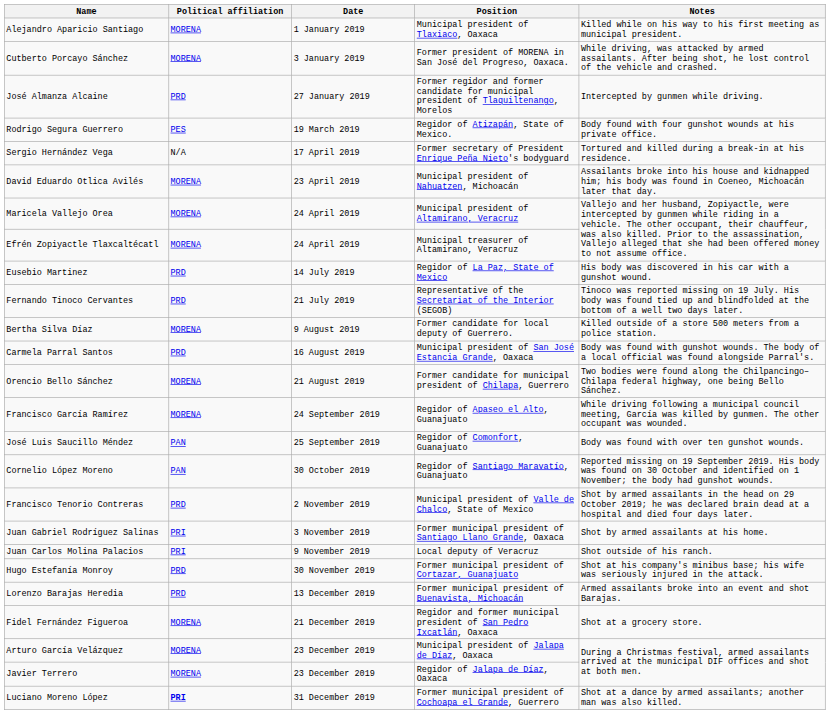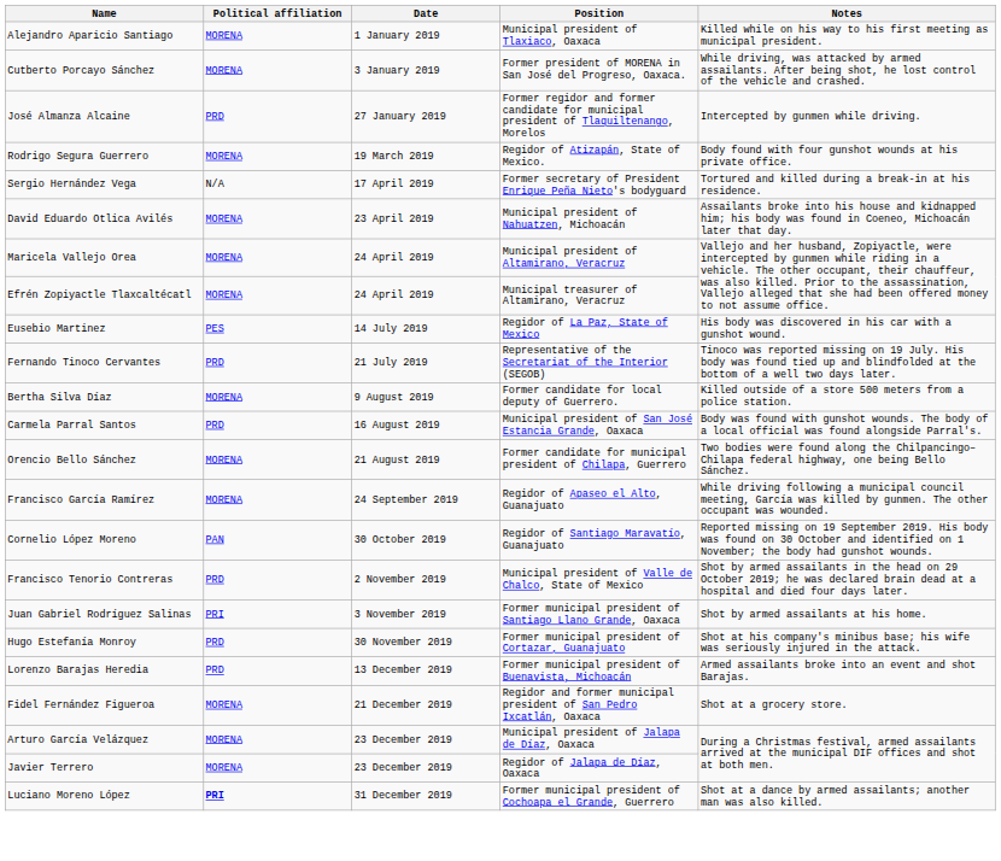 <table class="wikitable" style="width:100%">
 <tr>
 <th style="width:20%">Name</th>
 <th style="width:15%">Political affiliation</th>
 <th style="width:15%">Date</th>
 <th style="width:20%">Position</th>
 <th style="width:30%">Notes</th>
 </tr>
 <tr>
 <td>Alejandro Aparicio Santiago</td>
 <td><a href='#'>MORENA</a></td>
 <td>1 January 2019</td>
 <td>Municipal president of <a href='#'>Tlaxiaco</a>, Oaxaca</td>
 <td>Killed while on his way to his first meeting as municipal president.</td>
 </tr>
 <tr>
 <td>Cutberto Porcayo Sánchez</td>
 <td><a href='#'>MORENA</a></td>
 <td>3 January 2019</td>
 <td>Former president of MORENA in San José del Progreso, Oaxaca.</td>
 <td>While driving, was attacked by armed assailants. After being shot, he lost control of the vehicle and crashed.</td>
 </tr>
 <tr>
 <td>José Almanza Alcaine</td>
 <td><a href='#'>PRD</a></td>
 <td>27 January 2019</td>
 <td>Former regidor and former candidate for municipal president of <a href='#'>Tlaquiltenango</a>, Morelos</td>
 <td>Intercepted by gunmen while driving.</td>
 </tr>
 <tr>
 <td>Rodrigo Segura Guerrero</td>
-<td><a href='#'>PES</a></td>
+<td><a href='#'>MORENA</a></td>
 <td>19 March 2019</td>
 <td>Regidor of <a href='#'>Atizapán</a>, State of Mexico.</td>
 <td>Body found with four gunshot wounds at his private office.</td>
 </tr>
 <tr>
 <td>Sergio Hernández Vega</td>
 <td>N/A</td>
 <td>17 April 2019</td>
 <td>Former secretary of President <a href='#'>Enrique Peña Nieto</a>'s bodyguard</td>
 <td>Tortured and killed during a break-in at his residence.</td>
 </tr>
 <tr>
 <td>David Eduardo Otlica Avilés</td>
 <td><a href='#'>MORENA</a></td>
 <td>23 April 2019</td>
 <td>Municipal president of <a href='#'>Nahuatzen</a>, Michoacán</td>
 <td>Assailants broke into his house and kidnapped him; his body was found in Coeneo, Michoacán later that day.</td>
 </tr>
 <tr>
 <td>Maricela Vallejo Orea</td>
 <td><a href='#'>MORENA</a></td>
 <td>24 April 2019</td>
 <td>Municipal president of <a href='#'>Altamirano, Veracruz</a></td>
 <td rowspan="2">Vallejo and her husband, Zopiyactle, were intercepted by gunmen while riding in a vehicle. The other occupant, their chauffeur, was also killed. Prior to the assassination, Vallejo alleged that she had been offered money to not assume office.</td>
 </tr>
 <tr>
 <td>Efrén Zopiyactle Tlaxcaltécatl</td>
 <td><a href='#'>MORENA</a></td>
 <td>24 April 2019</td>
 <td>Municipal treasurer of Altamirano, Veracruz</td>
 </tr>
 <tr>
 <td>Eusebio Martinez</td>
-<td><a href='#'>PRD</a></td>
+<td><a href='#'>PES</a></td>
 <td>14 July 2019</td>
 <td>Regidor of <a href='#'>La Paz, State of Mexico</a></td>
 <td>His body was discovered in his car with a gunshot wound.</td>
 </tr>
 <tr>
 <td>Fernando Tinoco Cervantes</td>
 <td><a href='#'>PRD</a></td>
 <td>21 July 2019</td>
 <td>Representative of the <a href='#'>Secretariat of the Interior</a> (SEGOB)</td>
 <td>Tinoco was reported missing on 19 July. His body was found tied up and blindfolded at the bottom of a well two days later.</td>
 </tr>
 <tr>
 <td>Bertha Silva Díaz</td>
 <td><a href='#'>MORENA</a></td>
 <td>9 August 2019</td>
 <td>Former candidate for local deputy of Guerrero.</td>
 <td>Killed outside of a store 500 meters from a police station.</td>
 </tr>
 <tr>
 <td>Carmela Parral Santos</td>
 <td><a href='#'>PRD</a></td>
 <td>16 August 2019</td>
 <td>Municipal president of <a href='#'>San José Estancia Grande</a>, Oaxaca</td>
 <td>Body was found with gunshot wounds. The body of a local official was found alongside Parral's.</td>
 </tr>
 <tr>
 <td>Orencio Bello Sánchez</td>
 <td><a href='#'>MORENA</a></td>
 <td>21 August 2019</td>
 <td>Former candidate for municipal president of <a href='#'>Chilapa</a>, Guerrero</td>
 <td>Two bodies were found along the Chilpancingo–Chilapa federal highway, one being Bello Sánchez.</td>
 </tr>
 <tr>
 <td>Francisco García Ramírez</td>
 <td><a href='#'>MORENA</a></td>
 <td>24 September 2019</td>
 <td>Regidor of <a href='#'>Apaseo el Alto</a>, Guanajuato</td>
 <td>While driving following a municipal council meeting, García was killed by gunmen. The other occupant was wounded.</td>
 </tr>
 <tr>
-<td>José Luis Saucillo Méndez</td>
-<td><a href='#'>PAN</a></td>
-<td>25 September 2019</td>
-<td>Regidor of <a href='#'>Comonfort</a>, Guanajuato</td>
-<td>Body was found with over ten gunshot wounds.</td>
-</tr>
-<tr>
 <td>Cornelio López Moreno</td>
 <td><a href='#'>PAN</a></td>
 <td>30 October 2019</td>
 <td>Regidor of <a href='#'>Santiago Maravatío</a>, Guanajuato</td>
 <td>Reported missing on 19 September 2019. His body was found on 30 October and identified on 1 November; the body had gunshot wounds.</td>
 </tr>
 <tr>
 <td>Francisco Tenorio Contreras</td>
 <td><a href='#'>PRD</a></td>
 <td>2 November 2019</td>
 <td>Municipal president of <a href='#'>Valle de Chalco</a>, State of Mexico</td>
 <td>Shot by armed assailants in the head on 29 October 2019; he was declared brain dead at a hospital and died four days later.</td>
 </tr>
 <tr>
 <td>Juan Gabriel Rodríguez Salinas</td>
 <td><a href='#'>PRI</a></td>
 <td>3 November 2019</td>
 <td>Former municipal president of <a href='#'>Santiago Llano Grande</a>, Oaxaca</td>
 <td>Shot by armed assailants at his home.</td>
-</tr>
-<tr>
-<td>Juan Carlos Molina Palacios</td>
-<td><a href='#'>PRI</a></td>
-<td>9 November 2019</td>
-<td>Local deputy of Veracruz</td>
-<td>Shot outside of his ranch.</td>
 </tr>
 <tr>
 <td>Hugo Estefanía Monroy</td>
 <td><a href='#'>PRD</a></td>
 <td>30 November 2019</td>
 <td>Former municipal president of <a href='#'>Cortazar, Guanajuato</a></td>
 <td>Shot at his company's minibus base; his wife was seriously injured in the attack.</td>
 </tr>
 <tr>
 <td>Lorenzo Barajas Heredia</td>
 <td><a href='#'>PRD</a></td>
 <td>13 December 2019</td>
 <td>Former municipal president of <a href='#'>Buenavista, Michoacán</a></td>
 <td>Armed assailants broke into an event and shot Barajas.</td>
 </tr>
 <tr>
 <td>Fidel Fernández Figueroa</td>
 <td><a href='#'>MORENA</a></td>
 <td>21 December 2019</td>
 <td>Regidor and former municipal president of <a href='#'>San Pedro Ixcatlán</a>, Oaxaca</td>
 <td>Shot at a grocery store.</td>
 </tr>
 <tr>
 <td>Arturo García Velázquez</td>
 <td><a href='#'>MORENA</a></td>
 <td>23 December 2019</td>
 <td>Municipal president of <a href='#'>Jalapa de Díaz</a>, Oaxaca</td>
 <td rowspan="2">During a Christmas festival, armed assailants arrived at the municipal DIF offices and shot at both men.</td>
 </tr>
 <tr>
 <td>Javier Terrero</td>
 <td><a href='#'>MORENA</a></td>
 <td>23 December 2019</td>
 <td>Regidor of <a href='#'>Jalapa de Díaz</a>, Oaxaca</td>
 </tr>
 <tr>
 <td>Luciano Moreno López</td>
 <td><strong><a href='#'>PRI</a></strong></td>
 <td>31 December 2019</td>
 <td>Former municipal president of <a href='#'>Cochoapa el Grande</a>, Guerrero</td>
 <td>Shot at a dance by armed assailants; another man was also killed.</td>
 </tr>
 </table>
